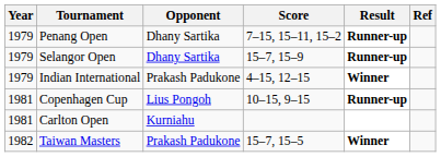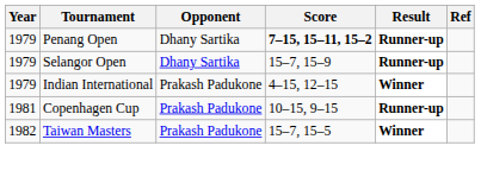 <table class="sortable wikitable" style="font-size: 90%">
 <tr>
 <th>Year</th>
 <th>Tournament</th>
 <th>Opponent</th>
 <th>Score</th>
 <th>Result</th>
 <th>Ref</th>
 </tr>
 <tr>
 <td align="center">1979</td>
 <td align="left">Penang Open</td>
 <td align="left"> Dhany Sartika</td>
-<td align="left">7–15, 15–11, 15–2</td>
+<td align="left"><strong>7–15, 15–11, 15–2</strong></td>
 <td style="text-align:left; background: white"> <strong>Runner-up</strong></td>
 <td align="center"></td>
 </tr>
 <tr>
 <td align="center">1979</td>
 <td align="left">Selangor Open</td>
 <td align="left"> <a href='#'>Dhany Sartika</a></td>
 <td align="left">15–7, 15–9</td>
 <td style="text-align:left; background:white"> <strong>Runner-up</strong></td>
 <td align="center"></td>
 </tr>
 <tr>
 <td align="center">1979</td>
 <td align="left">Indian International</td>
 <td align="left"> Prakash Padukone</td>
 <td align="left">4–15, 12–15</td>
 <td style="text-align:left; background: white"> <strong>Winner</strong></td>
 <td align="center"></td>
 </tr>
 <tr>
 <td align="center">1981</td>
 <td align="left">Copenhagen Cup</td>
-<td align="left"> <a href='#'>Lius Pongoh</a></td>
+<td align="left"> <a href='#'>Prakash Padukone</a></td>
 <td align="left">10–15, 9–15</td>
 <td style="text-align:left; background:white"> <strong>Runner-up</strong></td>
-<td align="center"></td>
-</tr>
-<tr>
-<td align="center">1981</td>
-<td align="left">Carlton Open</td>
-<td align="left"> <a href='#'>Kurniahu</a></td>
-<td align="left"></td>
-<td style="text-align:left; background: white"></td>
 <td align="center"></td>
 </tr>
 <tr>
 <td align="center">1982</td>
 <td align="left"><a href='#'>Taiwan Masters</a></td>
 <td align="left"> <a href='#'>Prakash Padukone</a></td>
 <td align="left">15–7, 15–5</td>
 <td style="text-align:left; background: white"> <strong>Winner</strong></td>
 <td align="center"></td>
 </tr>
 </table>
